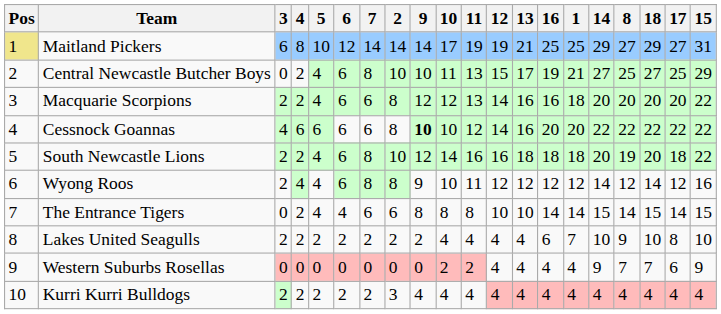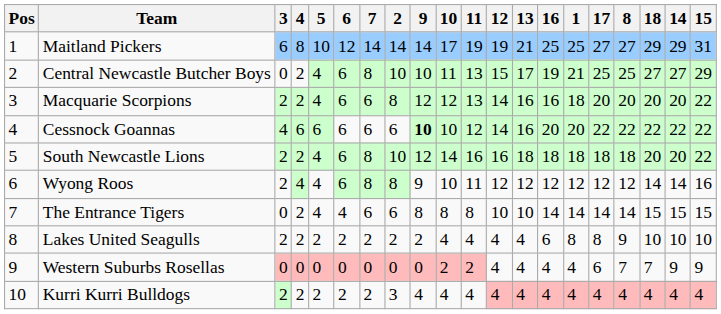 <table class="wikitable">
 <tr>
 <th>Pos</th>
 <th>Team</th>
 <th>3</th>
 <th>4</th>
 <th>5</th>
 <th>6</th>
 <th>7</th>
 <th>2</th>
 <th>9</th>
 <th>10</th>
 <th>11</th>
 <th>12</th>
 <th>13</th>
 <th>16</th>
 <th>1</th>
-<th>14</th>
+<th>17</th>
 <th>8</th>
 <th>18</th>
-<th>17</th>
+<th>14</th>
 <th>15</th>
 </tr>
 <tr>
-<td style="background: khaki;">1</td>
+<td>1</td>
 <td> Maitland Pickers</td>
 <td style="background:#99ccff;">6</td>
 <td style="background:#99ccff;">8</td>
 <td style="background:#99ccff;">10</td>
 <td style="background:#99ccff;">12</td>
 <td style="background:#99ccff;">14</td>
 <td style="background:#99ccff;">14</td>
 <td style="background:#99ccff;">14</td>
 <td style="background:#99ccff;">17</td>
 <td style="background:#99ccff;">19</td>
 <td style="background:#99ccff;">19</td>
 <td style="background:#99ccff;">21</td>
 <td style="background:#99ccff;">25</td>
 <td style="background:#99ccff;">25</td>
-<td style="background:#99ccff;">29</td>
+<td style="background:#99ccff;">27</td>
 <td style="background:#99ccff;">27</td>
 <td style="background:#99ccff;">29</td>
-<td style="background:#99ccff;">27</td>
+<td style="background:#99ccff;">29</td>
 <td style="background:#99ccff;">31</td>
 </tr>
 <tr>
 <td>2</td>
 <td> Central Newcastle Butcher Boys</td>
 <td>0</td>
 <td>2</td>
 <td style="background:#ccffcc;">4</td>
 <td style="background:#ccffcc;">6</td>
 <td style="background:#ccffcc;">8</td>
 <td style="background:#ccffcc;">10</td>
 <td style="background:#ccffcc;">10</td>
 <td style="background:#ccffcc;">11</td>
 <td style="background:#ccffcc;">13</td>
 <td style="background:#ccffcc;">15</td>
 <td style="background:#ccffcc;">17</td>
 <td style="background:#ccffcc;">19</td>
 <td style="background:#ccffcc;">21</td>
-<td style="background:#ccffcc;">27</td>
+<td style="background:#ccffcc;">25</td>
 <td style="background:#ccffcc;">25</td>
 <td style="background:#ccffcc;">27</td>
-<td style="background:#ccffcc;">25</td>
+<td style="background:#ccffcc;">27</td>
 <td style="background:#ccffcc;">29</td>
 </tr>
 <tr>
 <td>3</td>
 <td> Macquarie Scorpions</td>
 <td style="background:#ccffcc;">2</td>
 <td style="background:#ccffcc;">2</td>
 <td style="background:#ccffcc;">4</td>
 <td style="background:#ccffcc;">6</td>
 <td style="background:#ccffcc;">6</td>
 <td style="background:#ccffcc;">8</td>
 <td style="background:#ccffcc;">12</td>
 <td style="background:#ccffcc;">12</td>
 <td style="background:#ccffcc;">13</td>
 <td style="background:#ccffcc;">14</td>
 <td style="background:#ccffcc;">16</td>
 <td style="background:#ccffcc;">16</td>
 <td style="background:#ccffcc;">18</td>
 <td style="background:#ccffcc;">20</td>
 <td style="background:#ccffcc;">20</td>
 <td style="background:#ccffcc;">20</td>
 <td style="background:#ccffcc;">20</td>
 <td style="background:#ccffcc;">22</td>
 </tr>
 <tr>
 <td>4</td>
 <td> Cessnock Goannas</td>
 <td style="background:#ccffcc;">4</td>
 <td style="background:#ccffcc;">6</td>
 <td style="background:#ccffcc;">6</td>
 <td>6</td>
 <td>6</td>
-<td>8</td>
+<td>6</td>
 <td style="background:#ccffcc;"><strong>10</strong></td>
 <td style="background:#ccffcc;">10</td>
 <td style="background:#ccffcc;">12</td>
 <td style="background:#ccffcc;">14</td>
 <td style="background:#ccffcc;">16</td>
 <td style="background:#ccffcc;">20</td>
 <td style="background:#ccffcc;">20</td>
 <td style="background:#ccffcc;">22</td>
 <td style="background:#ccffcc;">22</td>
 <td style="background:#ccffcc;">22</td>
 <td style="background:#ccffcc;">22</td>
 <td style="background:#ccffcc;">22</td>
 </tr>
 <tr>
 <td>5</td>
 <td> South Newcastle Lions</td>
 <td style="background:#ccffcc;">2</td>
 <td style="background:#ccffcc;">2</td>
 <td style="background:#ccffcc;">4</td>
 <td style="background:#ccffcc;">6</td>
 <td style="background:#ccffcc;">8</td>
 <td style="background:#ccffcc;">10</td>
 <td style="background:#ccffcc;">12</td>
 <td style="background:#ccffcc;">14</td>
 <td style="background:#ccffcc;">16</td>
 <td style="background:#ccffcc;">16</td>
 <td style="background:#ccffcc;">18</td>
 <td style="background:#ccffcc;">18</td>
 <td style="background:#ccffcc;">18</td>
+<td style="background:#ccffcc;">18</td>
+<td style="background:#ccffcc;">18</td>
 <td style="background:#ccffcc;">20</td>
-<td style="background:#ccffcc;">19</td>
 <td style="background:#ccffcc;">20</td>
-<td style="background:#ccffcc;">18</td>
 <td style="background:#ccffcc;">22</td>
 </tr>
 <tr>
 <td>6</td>
 <td> Wyong Roos</td>
 <td>2</td>
 <td style="background:#ccffcc;">4</td>
 <td>4</td>
 <td style="background:#ccffcc;">6</td>
 <td style="background:#ccffcc;">8</td>
 <td style="background:#ccffcc;">8</td>
 <td>9</td>
 <td>10</td>
 <td>11</td>
 <td>12</td>
 <td>12</td>
 <td>12</td>
 <td>12</td>
-<td>14</td>
+<td>12</td>
 <td>12</td>
 <td>14</td>
-<td>12</td>
+<td>14</td>
 <td>16</td>
 </tr>
 <tr>
 <td>7</td>
 <td> The Entrance Tigers</td>
 <td>0</td>
 <td>2</td>
 <td>4</td>
 <td>4</td>
 <td>6</td>
 <td>6</td>
 <td>8</td>
 <td>8</td>
 <td>8</td>
 <td>10</td>
 <td>10</td>
 <td>14</td>
 <td>14</td>
-<td>15</td>
+<td>14</td>
 <td>14</td>
 <td>15</td>
-<td>14</td>
+<td>15</td>
 <td>15</td>
 </tr>
 <tr>
 <td>8</td>
 <td> Lakes United Seagulls</td>
 <td>2</td>
 <td>2</td>
 <td>2</td>
 <td>2</td>
 <td>2</td>
 <td>2</td>
 <td>2</td>
 <td>4</td>
 <td>4</td>
 <td>4</td>
 <td>4</td>
 <td>6</td>
-<td>7</td>
-<td>10</td>
+<td>8</td>
+<td>8</td>
 <td>9</td>
 <td>10</td>
-<td>8</td>
+<td>10</td>
 <td>10</td>
 </tr>
 <tr>
 <td>9</td>
 <td> Western Suburbs Rosellas</td>
 <td style="background:#ffbbbb;">0</td>
 <td style="background:#ffbbbb;">0</td>
 <td style="background:#ffbbbb;">0</td>
 <td style="background:#ffbbbb;">0</td>
 <td style="background:#ffbbbb;">0</td>
 <td style="background:#ffbbbb;">0</td>
 <td style="background:#ffbbbb;">0</td>
 <td style="background:#ffbbbb;">2</td>
 <td style="background:#ffbbbb;">2</td>
 <td>4</td>
 <td>4</td>
 <td>4</td>
 <td>4</td>
-<td>9</td>
+<td>6</td>
 <td>7</td>
 <td>7</td>
-<td>6</td>
+<td>9</td>
 <td>9</td>
 </tr>
 <tr>
 <td>10</td>
 <td> Kurri Kurri Bulldogs</td>
 <td style="background:#ccffcc;">2</td>
 <td>2</td>
 <td>2</td>
 <td>2</td>
 <td>2</td>
 <td>3</td>
 <td>4</td>
 <td>4</td>
 <td>4</td>
 <td style="background:#ffbbbb;">4</td>
 <td style="background:#ffbbbb;">4</td>
 <td style="background:#ffbbbb;">4</td>
 <td style="background:#ffbbbb;">4</td>
 <td style="background:#ffbbbb;">4</td>
 <td style="background:#ffbbbb;">4</td>
 <td style="background:#ffbbbb;">4</td>
 <td style="background:#ffbbbb;">4</td>
 <td style="background:#ffbbbb;">4</td>
 </tr>
 </table>
